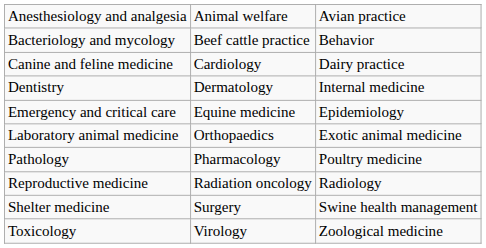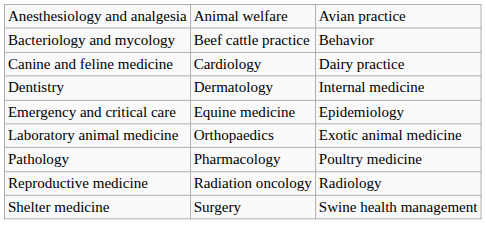 <table class="wikitable">
 <tr>
 <td>Anesthesiology and analgesia</td>
 <td>Animal welfare</td>
 <td>Avian practice</td>
 </tr>
 <tr>
 <td>Bacteriology and mycology</td>
 <td>Beef cattle practice</td>
 <td>Behavior</td>
 </tr>
 <tr>
 <td>Canine and feline medicine</td>
 <td>Cardiology</td>
 <td>Dairy practice</td>
 </tr>
 <tr>
 <td>Dentistry</td>
 <td>Dermatology</td>
 <td>Internal medicine</td>
 </tr>
 <tr>
 <td>Emergency and critical care</td>
 <td>Equine medicine</td>
 <td>Epidemiology</td>
 </tr>
 <tr>
 <td>Laboratory animal medicine</td>
 <td>Orthopaedics</td>
 <td>Exotic animal medicine</td>
 </tr>
 <tr>
 <td>Pathology</td>
 <td>Pharmacology</td>
 <td>Poultry medicine</td>
 </tr>
 <tr>
 <td>Reproductive medicine</td>
 <td>Radiation oncology</td>
 <td>Radiology</td>
 </tr>
 <tr>
 <td>Shelter medicine</td>
 <td>Surgery</td>
 <td>Swine health management</td>
 </tr>
-<tr>
-<td>Toxicology</td>
-<td>Virology</td>
-<td>Zoological medicine</td>
-</tr>
 </table>
